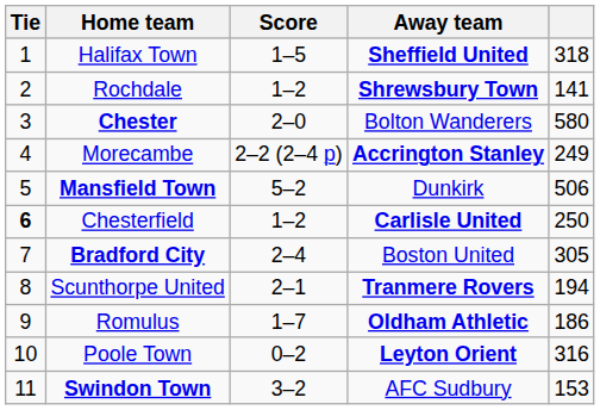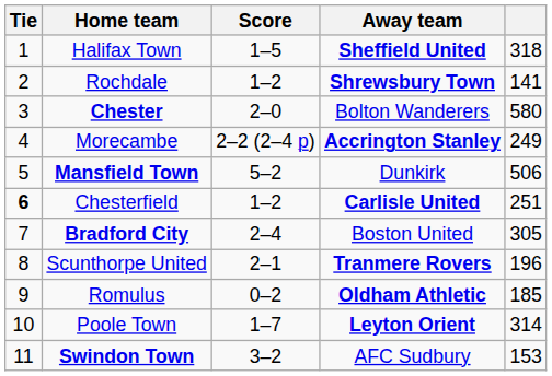 <table class="wikitable" style="text-align: center; font-size:85%">
 <tr>
 <th>Tie</th>
 <th>Home team</th>
 <th>Score</th>
 <th>Away team</th>
 <th></th>
 </tr>
 <tr>
 <td>1</td>
 <td><a href='#'>Halifax Town</a></td>
 <td>1–5</td>
 <td><strong><a href='#'>Sheffield United</a></strong></td>
 <td>318</td>
 </tr>
 <tr>
 <td>2</td>
 <td><a href='#'>Rochdale</a></td>
 <td>1–2</td>
 <td><strong><a href='#'>Shrewsbury Town</a></strong></td>
 <td>141</td>
 </tr>
 <tr>
 <td>3</td>
 <td><strong><a href='#'>Chester</a></strong></td>
 <td>2–0</td>
 <td><a href='#'>Bolton Wanderers</a></td>
 <td>580</td>
 </tr>
 <tr>
 <td>4</td>
 <td><a href='#'>Morecambe</a></td>
 <td>2–2 (2–4 <a href='#'>p</a>)</td>
 <td><strong><a href='#'>Accrington Stanley</a></strong></td>
 <td>249</td>
 </tr>
 <tr>
 <td>5</td>
 <td><strong><a href='#'>Mansfield Town</a></strong></td>
 <td>5–2</td>
 <td><a href='#'>Dunkirk</a></td>
 <td>506</td>
 </tr>
 <tr>
 <td><strong>6</strong></td>
 <td><a href='#'>Chesterfield</a></td>
 <td>1–2 </td>
 <td><strong><a href='#'>Carlisle United</a></strong></td>
-<td>250</td>
+<td>251</td>
 </tr>
 <tr>
 <td>7</td>
 <td><strong><a href='#'>Bradford City</a></strong></td>
 <td>2–4</td>
 <td><a href='#'>Boston United</a></td>
 <td>305</td>
 </tr>
 <tr>
 <td>8</td>
 <td><a href='#'>Scunthorpe United</a></td>
 <td>2–1</td>
 <td><strong><a href='#'>Tranmere Rovers</a></strong></td>
-<td>194</td>
+<td>196</td>
 </tr>
 <tr>
 <td>9</td>
 <td><a href='#'>Romulus</a></td>
-<td>1–7</td>
+<td>0–2</td>
 <td><strong><a href='#'>Oldham Athletic</a></strong></td>
-<td>186</td>
+<td>185</td>
 </tr>
 <tr>
 <td>10</td>
 <td><a href='#'>Poole Town</a></td>
-<td>0–2</td>
+<td>1–7</td>
 <td><strong><a href='#'>Leyton Orient</a></strong></td>
-<td>316</td>
+<td>314</td>
 </tr>
 <tr>
 <td>11</td>
 <td><strong><a href='#'>Swindon Town</a></strong></td>
 <td>3–2 </td>
 <td><a href='#'>AFC Sudbury</a></td>
 <td>153</td>
 </tr>
 </table>
